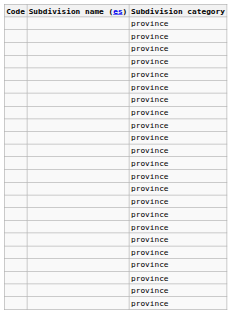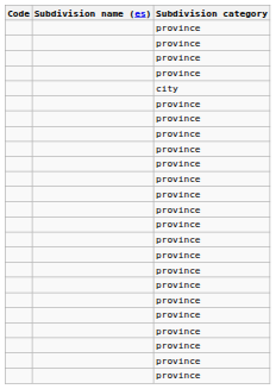 <table class="wikitable sortable">
 <tr>
 <th>Code</th>
 <th>Subdivision name (<a href='#'>es</a>)</th>
 <th>Subdivision category</th>
 </tr>
 <tr>
 <td></td>
 <td></td>
 <td>province</td>
 </tr>
 <tr>
 <td></td>
 <td></td>
 <td>province</td>
 </tr>
 <tr>
 <td></td>
 <td></td>
 <td>province</td>
 </tr>
 <tr>
 <td></td>
 <td></td>
 <td>province</td>
+</tr>
+<tr>
+<td></td>
+<td></td>
+<td>city</td>
 </tr>
 <tr>
 <td></td>
 <td></td>
 <td>province</td>
 </tr>
 <tr>
 <td></td>
 <td></td>
 <td>province</td>
 </tr>
 <tr>
 <td></td>
 <td></td>
 <td>province</td>
 </tr>
 <tr>
 <td></td>
 <td></td>
 <td>province</td>
 </tr>
 <tr>
 <td></td>
 <td></td>
 <td>province</td>
 </tr>
 <tr>
 <td></td>
 <td></td>
 <td>province</td>
 </tr>
 <tr>
 <td></td>
 <td></td>
 <td>province</td>
 </tr>
 <tr>
 <td></td>
 <td></td>
 <td>province</td>
 </tr>
 <tr>
 <td></td>
 <td></td>
 <td>province</td>
 </tr>
 <tr>
 <td></td>
 <td></td>
 <td>province</td>
 </tr>
 <tr>
 <td></td>
 <td></td>
 <td>province</td>
 </tr>
 <tr>
 <td></td>
 <td></td>
 <td>province</td>
 </tr>
 <tr>
 <td></td>
 <td></td>
 <td>province</td>
 </tr>
 <tr>
 <td></td>
 <td></td>
 <td>province</td>
 </tr>
 <tr>
 <td></td>
 <td></td>
 <td>province</td>
 </tr>
 <tr>
 <td></td>
 <td></td>
 <td>province</td>
 </tr>
 <tr>
 <td></td>
 <td></td>
 <td>province</td>
 </tr>
 <tr>
 <td></td>
 <td></td>
 <td>province</td>
 </tr>
 <tr>
 <td></td>
 <td></td>
 <td>province</td>
 </tr>
 </table>
